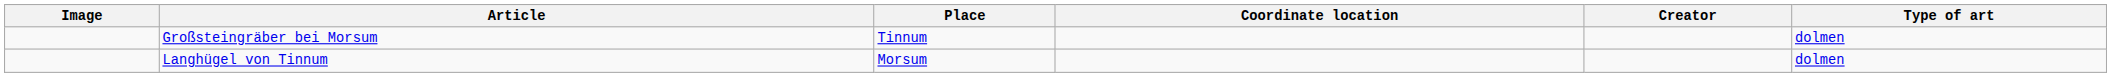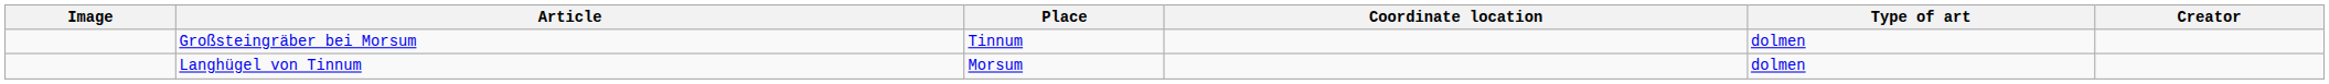 <table class='wikitable sortable' style='width:100%'>
 <tr>
 <th>Image</th>
 <th>Article</th>
 <th>Place</th>
 <th>Coordinate location</th>
+<th>Type of art</th>
 <th>Creator</th>
-<th>Type of art</th>
 </tr>
 <tr>
 <td></td>
 <td><a href='#'>Großsteingräber bei Morsum</a></td>
 <td><a href='#'>Tinnum</a></td>
 <td></td>
+<td><a href='#'>dolmen</a></td>
 <td></td>
-<td><a href='#'>dolmen</a></td>
 </tr>
 <tr>
 <td></td>
 <td><a href='#'>Langhügel von Tinnum</a></td>
 <td><a href='#'>Morsum</a></td>
 <td></td>
+<td><a href='#'>dolmen</a></td>
 <td></td>
-<td><a href='#'>dolmen</a></td>
 </tr>
 </table>
